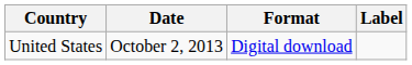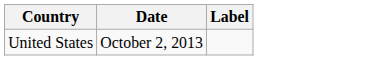 <table class="wikitable">
 <tr>
 <th>Country</th>
 <th>Date</th>
-<th>Format</th>
 <th>Label</th>
 </tr>
 <tr>
 <td>United States</td>
 <td>October 2, 2013</td>
-<td><a href='#'>Digital download</a></td>
 <td></td>
 </tr>
 </table>
